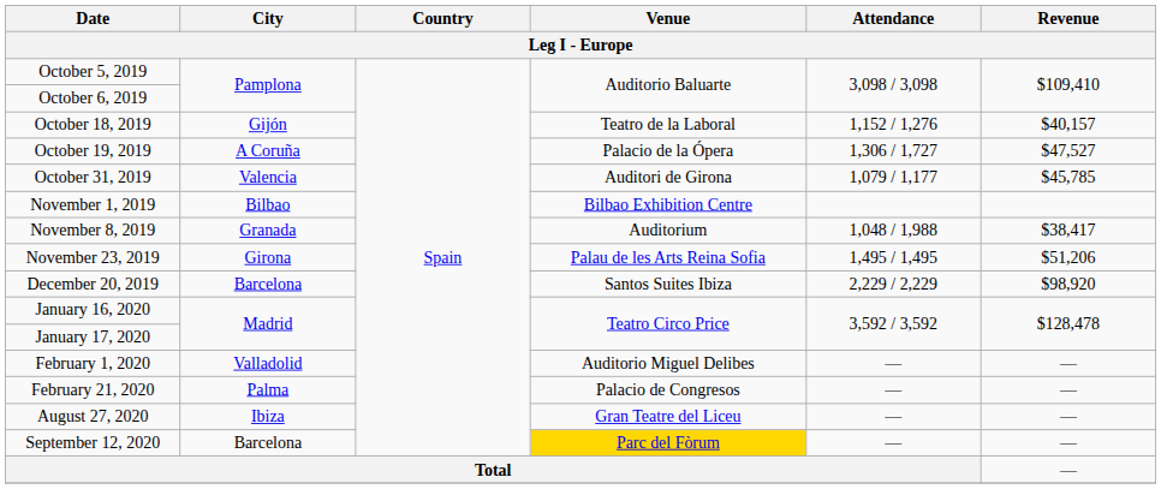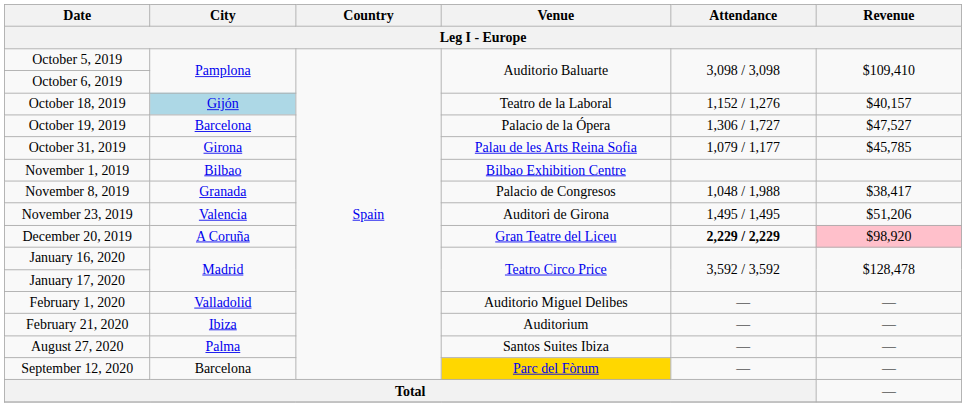 <table class="wikitable plainrowheaders" style="text-align:center;">
 <tr>
 <th scope="col" style="width:10em;">Date</th>
 <th scope="col" style="width:10em;">City</th>
 <th scope="col" style="width:10em;">Country</th>
 <th scope="col" style="width:16em;">Venue</th>
 <th scope="col" style="width:10em;">Attendance</th>
 <th scope="col" style="width:10em;">Revenue</th>
 </tr>
 <tr>
 <th colspan="6">Leg I - Europe</th>
 </tr>
 <tr>
 <td>October 5, 2019</td>
 <td rowspan="2"><a href='#'>Pamplona</a></td>
 <td rowspan="15"><a href='#'>Spain</a></td>
 <td rowspan="2">Auditorio Baluarte</td>
 <td rowspan="2">3,098 / 3,098</td>
 <td rowspan="2">$109,410</td>
 </tr>
 <tr>
 <td>October 6, 2019</td>
 </tr>
 <tr>
 <td>October 18, 2019</td>
-<td><a href='#'>Gijón</a></td>
+<td style="background: lightblue;"><a href='#'>Gijón</a></td>
 <td>Teatro de la Laboral</td>
 <td>1,152 / 1,276</td>
 <td>$40,157</td>
 </tr>
 <tr>
 <td>October 19, 2019</td>
-<td><a href='#'>A Coruña</a></td>
+<td><a href='#'>Barcelona</a></td>
 <td>Palacio de la Ópera</td>
 <td>1,306 / 1,727</td>
 <td>$47,527</td>
 </tr>
 <tr>
 <td>October 31, 2019</td>
-<td><a href='#'>Valencia</a></td>
-<td>Auditori de Girona</td>
+<td><a href='#'>Girona</a></td>
+<td><a href='#'>Palau de les Arts Reina Sofia</a></td>
 <td>1,079 / 1,177</td>
 <td>$45,785</td>
 </tr>
 <tr>
 <td>November 1, 2019</td>
 <td><a href='#'>Bilbao</a></td>
 <td><a href='#'>Bilbao Exhibition Centre</a></td>
 <td></td>
 <td></td>
 </tr>
 <tr>
 <td>November 8, 2019</td>
 <td><a href='#'>Granada</a></td>
-<td>Auditorium</td>
+<td>Palacio de Congresos</td>
 <td>1,048 / 1,988</td>
 <td>$38,417</td>
 </tr>
 <tr>
 <td>November 23, 2019</td>
-<td><a href='#'>Girona</a></td>
-<td><a href='#'>Palau de les Arts Reina Sofia</a></td>
+<td><a href='#'>Valencia</a></td>
+<td>Auditori de Girona</td>
 <td>1,495 / 1,495</td>
 <td>$51,206</td>
 </tr>
 <tr>
 <td>December 20, 2019</td>
-<td><a href='#'>Barcelona</a></td>
-<td>Santos Suites Ibiza</td>
-<td>2,229 / 2,229</td>
-<td>$98,920</td>
+<td><a href='#'>A Coruña</a></td>
+<td><a href='#'>Gran Teatre del Liceu</a></td>
+<td><strong>2,229 / 2,229</strong></td>
+<td style="background: pink;">$98,920</td>
 </tr>
 <tr>
 <td>January 16, 2020</td>
 <td rowspan="2"><a href='#'>Madrid</a></td>
 <td rowspan="2"><a href='#'>Teatro Circo Price</a></td>
 <td rowspan="2">3,592 / 3,592</td>
 <td rowspan="2">$128,478</td>
 </tr>
 <tr>
 <td>January 17, 2020</td>
 </tr>
 <tr>
 <td>February 1, 2020</td>
 <td><a href='#'>Valladolid</a></td>
 <td>Auditorio Miguel Delibes</td>
 <td>—</td>
 <td>—</td>
 </tr>
 <tr>
 <td>February 21, 2020</td>
-<td><a href='#'>Palma</a></td>
-<td>Palacio de Congresos</td>
+<td><a href='#'>Ibiza</a></td>
+<td>Auditorium</td>
 <td>—</td>
 <td>—</td>
 </tr>
 <tr>
 <td>August 27, 2020</td>
-<td><a href='#'>Ibiza</a></td>
-<td><a href='#'>Gran Teatre del Liceu</a></td>
+<td><a href='#'>Palma</a></td>
+<td>Santos Suites Ibiza</td>
 <td>—</td>
 <td>—</td>
 </tr>
 <tr>
 <td>September 12, 2020</td>
 <td>Barcelona</td>
 <td style="background: gold;"><a href='#'>Parc del Fòrum</a></td>
 <td>—</td>
 <td>—</td>
 </tr>
 <tr>
 <th colspan="5">Total</th>
 <td>—</td>
 </tr>
 <tr>
 </tr>
 </table>
